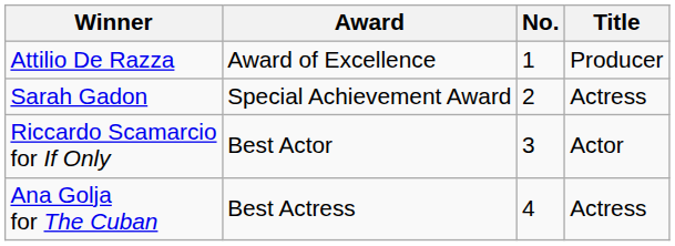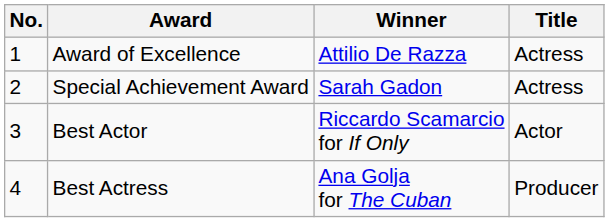 <table class="wikitable">
 <tr>
+<th>No.</th>
+<th>Award</th>
 <th>Winner</th>
-<th>Award</th>
-<th>No.</th>
 <th>Title</th>
 </tr>
 <tr>
+<td>1</td>
+<td>Award of Excellence</td>
 <td><a href='#'>Attilio De Razza</a></td>
-<td>Award of Excellence</td>
-<td>1</td>
-<td>Producer</td>
-</tr>
-<tr>
-<td><a href='#'>Sarah Gadon</a></td>
-<td>Special Achievement Award</td>
-<td>2</td>
 <td>Actress</td>
 </tr>
 <tr>
+<td>2</td>
+<td>Special Achievement Award</td>
+<td><a href='#'>Sarah Gadon</a></td>
+<td>Actress</td>
+</tr>
+<tr>
+<td>3</td>
+<td>Best Actor</td>
 <td><a href='#'>Riccardo Scamarcio</a><br>for <em>If Only</em></td>
-<td>Best Actor</td>
-<td>3</td>
 <td>Actor</td>
 </tr>
 <tr>
+<td>4</td>
+<td>Best Actress</td>
 <td><a href='#'>Ana Golja</a><br>for <em><a href='#'>The Cuban</a></em></td>
-<td>Best Actress</td>
-<td>4</td>
-<td>Actress</td>
+<td>Producer</td>
 </tr>
 </table>
